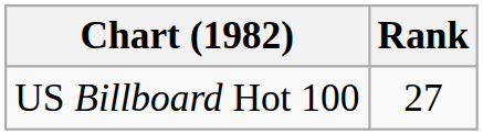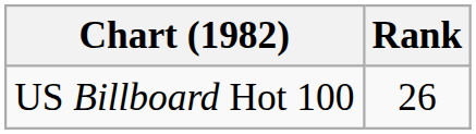 <table class="wikitable">
 <tr>
 <th>Chart (1982)</th>
 <th>Rank</th>
 </tr>
 <tr>
 <td>US <em>Billboard</em> Hot 100 </td>
-<td style="text-align:center;">27</td>
+<td style="text-align:center;">26</td>
 </tr>
 </table>
